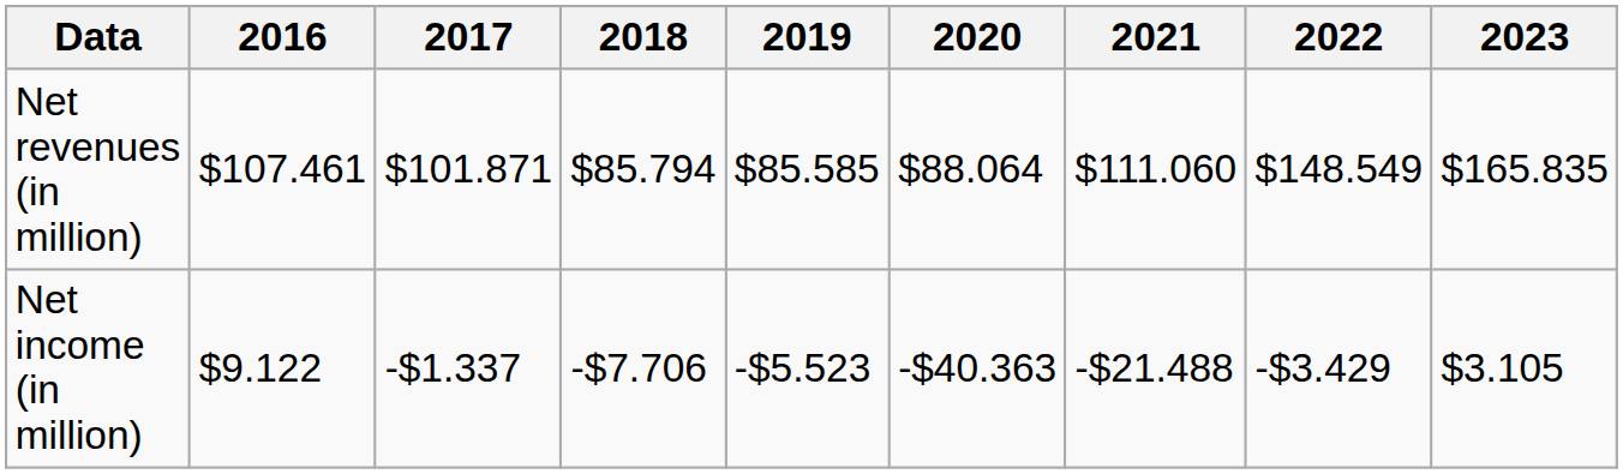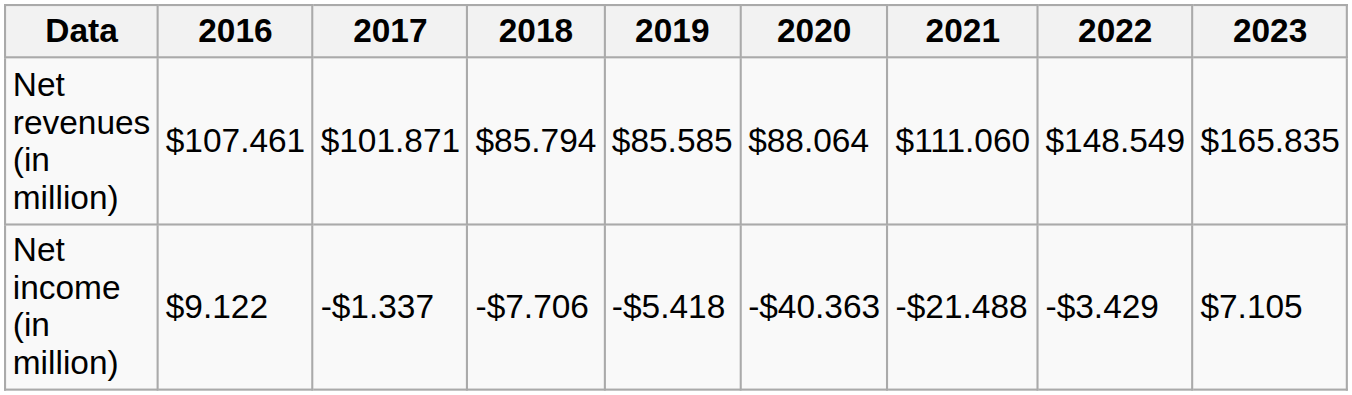 <table class="wikitable">
 <tr>
 <th>Data</th>
 <th>2016</th>
 <th>2017</th>
 <th>2018</th>
 <th>2019</th>
 <th>2020</th>
 <th>2021</th>
 <th>2022</th>
 <th>2023</th>
 </tr>
 <tr>
 <td>Net revenues (in million)</td>
 <td>$107.461</td>
 <td>$101.871</td>
 <td>$85.794</td>
 <td>$85.585</td>
 <td>$88.064</td>
 <td>$111.060</td>
 <td>$148.549</td>
 <td>$165.835</td>
 </tr>
 <tr>
 <td>Net income (in million)</td>
 <td>$9.122</td>
 <td>-$1.337</td>
 <td>-$7.706</td>
-<td>-$5.523</td>
+<td>-$5.418</td>
 <td>-$40.363</td>
 <td>-$21.488</td>
 <td>-$3.429</td>
-<td>$3.105</td>
+<td>$7.105</td>
 </tr>
 </table>
